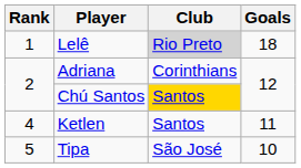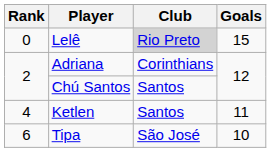 <table class="wikitable sortable" style="text-align:center">
 <tr>
 <th>Rank</th>
 <th>Player</th>
 <th>Club</th>
 <th>Goals</th>
 </tr>
 <tr>
-<td rowspan=1>1</td>
+<td rowspan=1>0</td>
 <td align=left> <a href='#'>Lelê</a></td>
 <td align=left style="background: lightgrey;"><a href='#'>Rio Preto</a></td>
-<td rowspan=1>18</td>
+<td rowspan=1>15</td>
 </tr>
 <tr>
 <td rowspan=2>2</td>
 <td align=left> <a href='#'>Adriana</a></td>
 <td align=left><a href='#'>Corinthians</a></td>
 <td rowspan=2>12</td>
 </tr>
 <tr>
 <td align=left> <a href='#'>Chú Santos</a></td>
-<td align=left style="background: gold;"><a href='#'>Santos</a></td>
+<td align=left><a href='#'>Santos</a></td>
 </tr>
 <tr>
 <td rowspan=1>4</td>
 <td align=left> <a href='#'>Ketlen</a></td>
 <td align=left><a href='#'>Santos</a></td>
 <td rowspan=1>11</td>
 </tr>
 <tr>
-<td rowspan=1>5</td>
+<td rowspan=1>6</td>
 <td align=left> <a href='#'>Tipa</a></td>
 <td align=left><a href='#'>São José</a></td>
 <td rowspan=1>10</td>
 </tr>
 </table>
